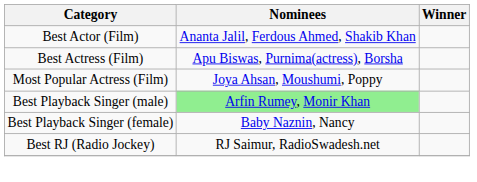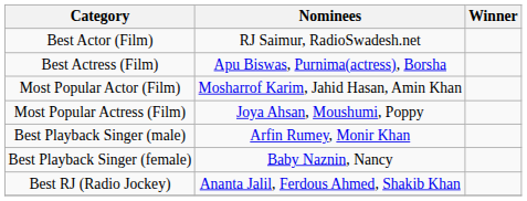 <table class="sortable wikitable"  style="text-align: center">
 <tr>
 <th>Category</th>
 <th>Nominees</th>
 <th>Winner</th>
 </tr>
 <tr>
 <td>Best Actor (Film)</td>
-<td><a href='#'>Ananta Jalil</a>, <a href='#'>Ferdous Ahmed</a>, <a href='#'>Shakib Khan</a></td>
+<td>RJ Saimur, RadioSwadesh.net</td>
 <td></td>
 </tr>
 <tr>
 <td>Best Actress (Film)</td>
 <td><a href='#'>Apu Biswas</a>, <a href='#'>Purnima(actress)</a>, <a href='#'>Borsha</a></td>
+<td></td>
+</tr>
+<tr>
+<td>Most Popular Actor (Film)</td>
+<td><a href='#'>Mosharrof Karim</a>, Jahid Hasan, Amin Khan</td>
 <td></td>
 </tr>
 <tr>
 <td>Most Popular Actress (Film)</td>
 <td><a href='#'>Joya Ahsan</a>, <a href='#'>Moushumi</a>, Poppy</td>
 <td></td>
 </tr>
 <tr>
 <td>Best Playback Singer (male)</td>
-<td style="background: lightgreen;"><a href='#'>Arfin Rumey</a>, <a href='#'>Monir Khan</a></td>
+<td><a href='#'>Arfin Rumey</a>, <a href='#'>Monir Khan</a></td>
 <td></td>
 </tr>
 <tr>
 <td>Best Playback Singer (female)</td>
 <td><a href='#'>Baby Naznin</a>, Nancy</td>
 <td></td>
 </tr>
 <tr>
 <td>Best RJ (Radio Jockey)</td>
-<td>RJ Saimur, RadioSwadesh.net</td>
+<td><a href='#'>Ananta Jalil</a>, <a href='#'>Ferdous Ahmed</a>, <a href='#'>Shakib Khan</a></td>
 <td></td>
 </tr>
 <tr>
 </tr>
 </table>
